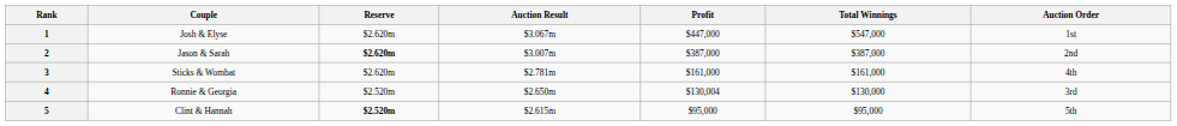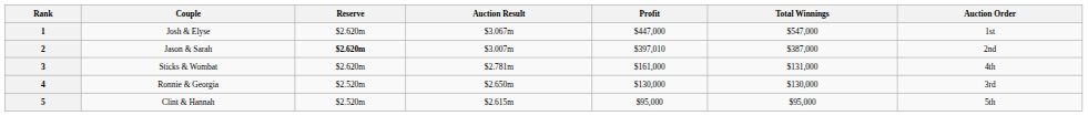 <table class="wikitable sortable" style="text-align: center; font-size: 9pt; line-height:20px; width:99%">
 <tr>
 <th>Rank</th>
 <th>Couple</th>
 <th>Reserve</th>
 <th>Auction Result</th>
 <th>Profit</th>
 <th>Total Winnings</th>
 <th>Auction Order</th>
 </tr>
 <tr>
 <th>1</th>
 <td>Josh & Elyse</td>
 <td>$2.620m</td>
 <td>$3.067m</td>
 <td>$447,000</td>
 <td>$547,000</td>
 <td>1st</td>
 </tr>
 <tr>
 <th>2</th>
 <td>Jason & Sarah</td>
 <td><strong>$2.620m</strong></td>
 <td>$3.007m</td>
-<td>$387,000</td>
+<td>$397,010</td>
 <td>$387,000</td>
 <td>2nd</td>
 </tr>
 <tr>
 <th>3</th>
 <td>Sticks & Wombat</td>
 <td>$2.620m</td>
 <td>$2.781m</td>
 <td>$161,000</td>
-<td>$161,000</td>
+<td>$131,000</td>
 <td>4th</td>
 </tr>
 <tr>
 <th>4</th>
 <td>Ronnie & Georgia</td>
 <td>$2.520m</td>
 <td>$2.650m</td>
-<td>$130,004</td>
+<td>$130,000</td>
 <td>$130,000</td>
 <td>3rd</td>
 </tr>
 <tr>
 <th>5</th>
 <td>Clint & Hannah</td>
-<td><strong>$2.520m</strong></td>
+<td>$2.520m</td>
 <td>$2.615m</td>
 <td>$95,000</td>
 <td>$95,000</td>
 <td>5th</td>
 </tr>
 </table>
